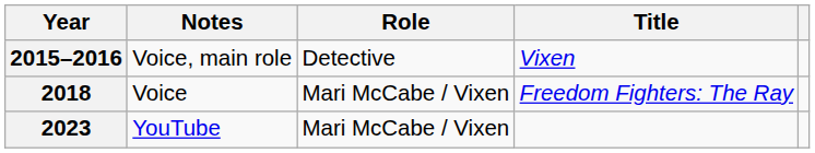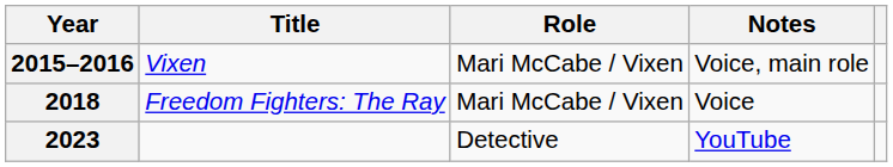 <table class="wikitable sortable plainrowheaders">
 <tr>
 <th>Year</th>
+<th>Title</th>
+<th>Role</th>
 <th class="unsortable">Notes</th>
-<th>Role</th>
-<th>Title</th>
 <th class="unsortable"></th>
 </tr>
 <tr>
 <th scope="row">2015–2016</th>
+<td><em><a href='#'>Vixen</a></em></td>
+<td>Mari McCabe / Vixen</td>
 <td>Voice, main role</td>
-<td>Detective</td>
-<td><em><a href='#'>Vixen</a></em></td>
 <td style="text-align:center;"></td>
 </tr>
 <tr>
 <th scope="row">2018</th>
+<td><em><a href='#'>Freedom Fighters: The Ray</a></em></td>
+<td>Mari McCabe / Vixen</td>
 <td>Voice</td>
-<td>Mari McCabe / Vixen</td>
-<td><em><a href='#'>Freedom Fighters: The Ray</a></em></td>
 <td style="text-align:center;"></td>
 </tr>
 <tr>
 <th scope="row">2023</th>
+<td><em></em></td>
+<td>Detective</td>
 <td><a href='#'>YouTube</a></td>
-<td>Mari McCabe / Vixen</td>
-<td><em></em></td>
 <td></td>
 </tr>
 </table>
